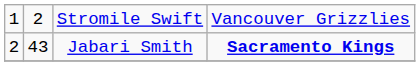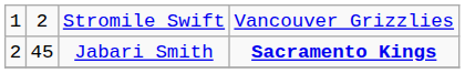 <table class="wikitable">
 <tr align="center" bgcolor="">
 <td>1</td>
 <td>2</td>
 <td><a href='#'>Stromile Swift</a></td>
 <td><a href='#'>Vancouver Grizzlies</a></td>
 </tr>
 <tr align="center" bgcolor="">
 <td>2</td>
-<td>43</td>
+<td>45</td>
 <td><a href='#'>Jabari Smith</a></td>
 <td><strong><a href='#'>Sacramento Kings</a></strong></td>
 </tr>
 <tr align="center" bgcolor="">
 </tr>
 </table>
